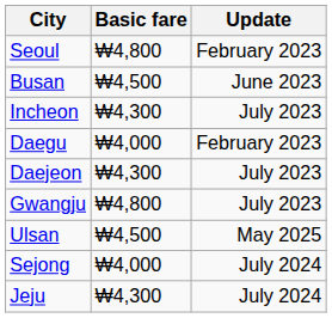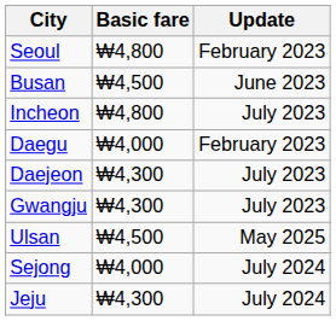 <table class="wikitable sortable collapsible">
 <tr>
 <th Alphabetic>City</th>
 <th>Basic fare</th>
 <th Numeric>Update</th>
 </tr>
 <tr>
 <td><a href='#'>Seoul</a></td>
 <td>₩4,800</td>
 <td style="text-align:right;">February 2023</td>
 </tr>
 <tr>
 <td><a href='#'>Busan</a></td>
 <td>₩4,500</td>
 <td style="text-align:right;">June 2023</td>
 </tr>
 <tr>
 <td><a href='#'>Incheon</a></td>
-<td>₩4,300</td>
+<td>₩4,800</td>
 <td style="text-align:right;">July 2023</td>
 </tr>
 <tr>
 <td><a href='#'>Daegu</a></td>
 <td>₩4,000</td>
 <td style="text-align:right;">February 2023</td>
 </tr>
 <tr>
 <td><a href='#'>Daejeon</a></td>
 <td>₩4,300</td>
 <td style="text-align:right;">July 2023</td>
 </tr>
 <tr>
 <td><a href='#'>Gwangju</a></td>
-<td>₩4,800</td>
+<td>₩4,300</td>
 <td style="text-align:right;">July 2023</td>
 </tr>
 <tr>
 <td><a href='#'>Ulsan</a></td>
 <td>₩4,500</td>
 <td style="text-align:right;">May 2025</td>
 </tr>
 <tr>
 <td><a href='#'>Sejong</a></td>
 <td>₩4,000</td>
 <td style="text-align:right;">July 2024</td>
 </tr>
 <tr>
 <td><a href='#'>Jeju</a></td>
 <td>₩4,300</td>
 <td style="text-align:right;">July 2024</td>
 </tr>
 </table>
